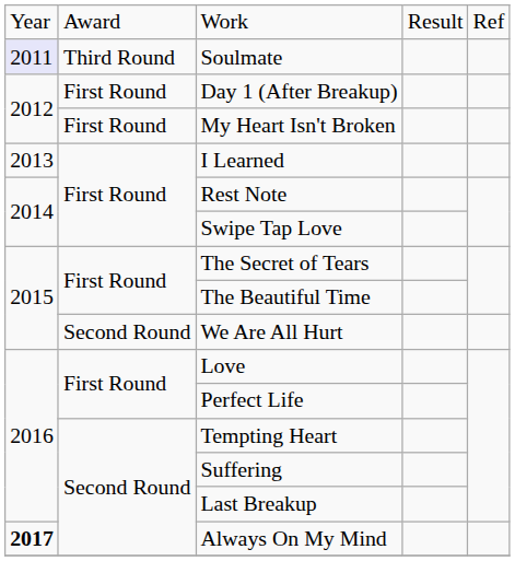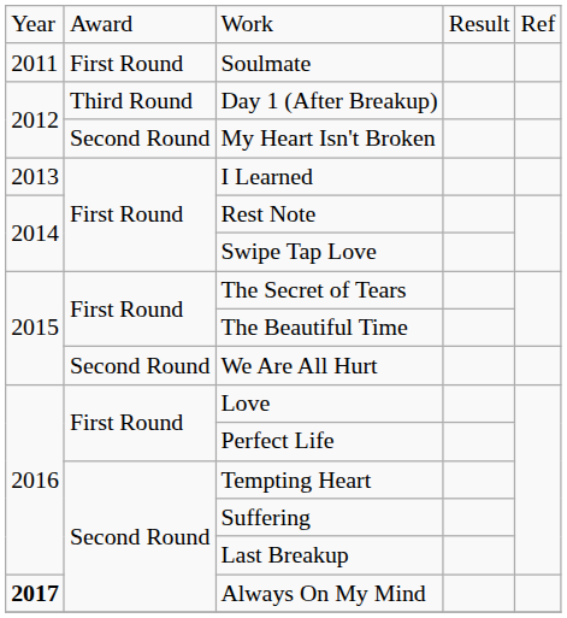 <table class="wikitable">
 <tr>
 <td>Year</td>
 <td>Award</td>
 <td>Work</td>
 <td>Result</td>
 <td>Ref</td>
 </tr>
 <tr>
-<td style="background: lavender;">2011</td>
-<td>Third Round</td>
+<td>2011</td>
+<td>First Round</td>
 <td>Soulmate</td>
 <td></td>
 <td></td>
 </tr>
 <tr>
 <td rowspan="2">2012</td>
-<td>First Round</td>
+<td>Third Round</td>
 <td>Day 1 (After Breakup)</td>
 <td></td>
 <td></td>
 </tr>
 <tr>
-<td>First Round</td>
+<td>Second Round</td>
 <td>My Heart Isn't Broken</td>
 <td></td>
 <td></td>
 </tr>
 <tr>
 <td>2013</td>
 <td rowspan="3">First Round</td>
 <td>I Learned</td>
 <td></td>
 <td></td>
 </tr>
 <tr>
 <td rowspan="2">2014</td>
 <td>Rest Note</td>
 <td></td>
 <td rowspan="2"></td>
 </tr>
 <tr>
 <td>Swipe Tap Love</td>
 <td></td>
 </tr>
 <tr>
 <td rowspan="3">2015</td>
 <td rowspan="2">First Round</td>
 <td>The Secret of Tears</td>
 <td></td>
 <td rowspan="2"></td>
 </tr>
 <tr>
 <td>The Beautiful Time</td>
 <td></td>
 </tr>
 <tr>
 <td>Second Round</td>
 <td>We Are All Hurt</td>
 <td></td>
 <td></td>
 </tr>
 <tr>
 <td rowspan="5">2016</td>
 <td rowspan="2">First Round</td>
 <td>Love</td>
 <td></td>
 <td rowspan="5"></td>
 </tr>
 <tr>
 <td>Perfect Life</td>
 <td></td>
 </tr>
 <tr>
 <td rowspan="4">Second Round</td>
 <td>Tempting Heart</td>
 <td></td>
 </tr>
 <tr>
 <td>Suffering</td>
 <td></td>
 </tr>
 <tr>
 <td>Last Breakup</td>
 <td></td>
 </tr>
 <tr>
 <td><strong>2017</strong></td>
 <td>Always On My Mind</td>
 <td></td>
 <td></td>
 </tr>
 <tr>
 </tr>
 </table>
